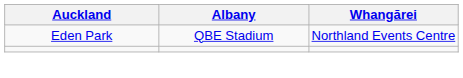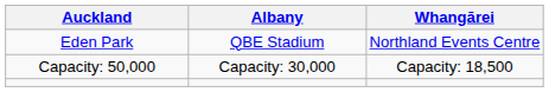 <table class="wikitable" style="text-align:center; margin: 1em auto;">
 <tr>
 <th width="34%"><a href='#'>Auckland</a></th>
 <th width="33%"><a href='#'>Albany</a></th>
 <th width="34%"><a href='#'>Whangārei</a></th>
 </tr>
 <tr>
 <td><a href='#'>Eden Park</a></td>
 <td><a href='#'>QBE Stadium</a></td>
 <td><a href='#'>Northland Events Centre</a></td>
 </tr>
 <tr>
+<td>Capacity: 50,000</td>
+<td>Capacity: 30,000</td>
+<td>Capacity: 18,500</td>
+</tr>
+<tr>
 <td></td>
 <td></td>
 <td></td>
 </tr>
 </table>
